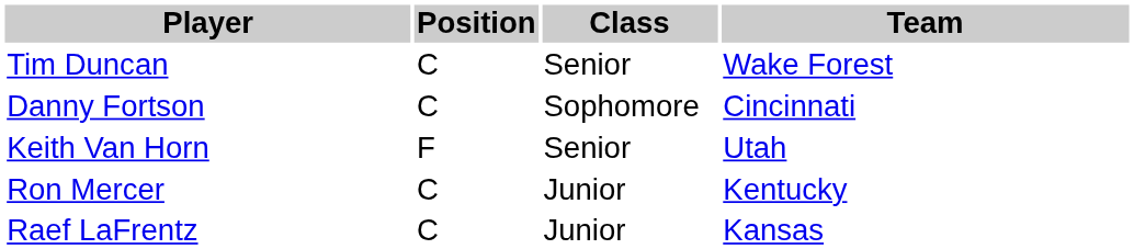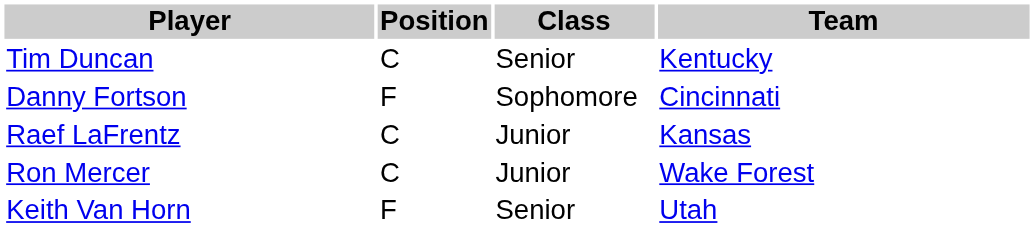 <table style="width:600px" "border:'1' 'solid' 'gray'">
 <tr>
 <th bgcolor="#CCCCCC" style="width:40%">Player</th>
 <th bgcolor="#CCCCCC" style="width:4%">Position</th>
 <th bgcolor="#CCCCCC" style="width:16%">Class</th>
 <th bgcolor="#CCCCCC" style="width:40%">Team</th>
 </tr>
 <tr>
 <td><a href='#'>Tim Duncan</a></td>
 <td>C</td>
 <td>Senior</td>
-<td><a href='#'>Wake Forest</a></td>
+<td><a href='#'>Kentucky</a></td>
 </tr>
 <tr>
 <td><a href='#'>Danny Fortson</a></td>
-<td>C</td>
+<td>F</td>
 <td>Sophomore</td>
 <td><a href='#'>Cincinnati</a></td>
+</tr>
+<tr>
+<td><a href='#'>Raef LaFrentz</a></td>
+<td>C</td>
+<td>Junior</td>
+<td><a href='#'>Kansas</a></td>
+</tr>
+<tr>
+<td><a href='#'>Ron Mercer</a></td>
+<td>C</td>
+<td>Junior</td>
+<td><a href='#'>Wake Forest</a></td>
 </tr>
 <tr>
 <td><a href='#'>Keith Van Horn</a></td>
 <td>F</td>
 <td>Senior</td>
 <td><a href='#'>Utah</a></td>
 </tr>
-<tr>
-<td><a href='#'>Ron Mercer</a></td>
-<td>C</td>
-<td>Junior</td>
-<td><a href='#'>Kentucky</a></td>
-</tr>
-<tr>
-<td><a href='#'>Raef LaFrentz</a></td>
-<td>C</td>
-<td>Junior</td>
-<td><a href='#'>Kansas</a></td>
-</tr>
 </table>
